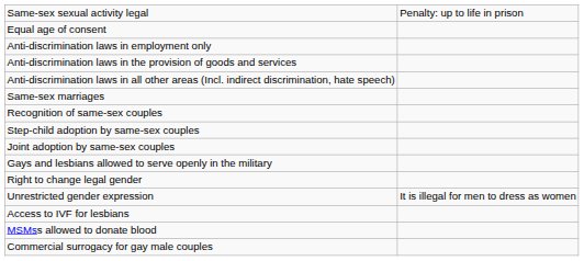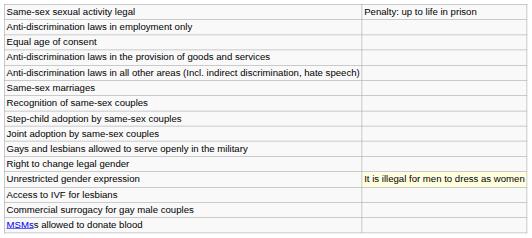 <table class="wikitable">
 <tr>
 <td>Same-sex sexual activity legal</td>
 <td {{ubl> Penalty: up to life in prison</td>
 </tr>
 <tr>
-<td>Equal age of consent</td>
+<td>Anti-discrimination laws in employment only</td>
 <td></td>
 </tr>
 <tr>
-<td>Anti-discrimination laws in employment only</td>
+<td>Equal age of consent</td>
 <td></td>
 </tr>
 <tr>
 <td>Anti-discrimination laws in the provision of goods and services</td>
 <td></td>
 </tr>
 <tr>
 <td>Anti-discrimination laws in all other areas (Incl. indirect discrimination, hate speech)</td>
 <td></td>
 </tr>
 <tr>
 <td>Same-sex marriages</td>
 <td></td>
 </tr>
 <tr>
 <td>Recognition of same-sex couples</td>
 <td></td>
 </tr>
 <tr>
 <td>Step-child adoption by same-sex couples</td>
 <td></td>
 </tr>
 <tr>
 <td>Joint adoption by same-sex couples</td>
 <td></td>
 </tr>
 <tr>
 <td>Gays and lesbians allowed to serve openly in the military</td>
 <td></td>
 </tr>
 <tr>
 <td>Right to change legal gender</td>
 <td></td>
 </tr>
 <tr>
 <td>Unrestricted gender expression</td>
-<td> It is illegal for men to dress as women</td>
+<td style="background: lightyellow;"> It is illegal for men to dress as women</td>
 </tr>
 <tr>
 <td>Access to IVF for lesbians</td>
 <td></td>
 </tr>
 <tr>
+<td>Commercial surrogacy for gay male couples</td>
+<td></td>
+</tr>
+<tr>
 <td><a href='#'>MSMs</a>s allowed to donate blood</td>
 <td></td>
 </tr>
-<tr>
-<td>Commercial surrogacy for gay male couples</td>
-<td></td>
-</tr>
 </table>
